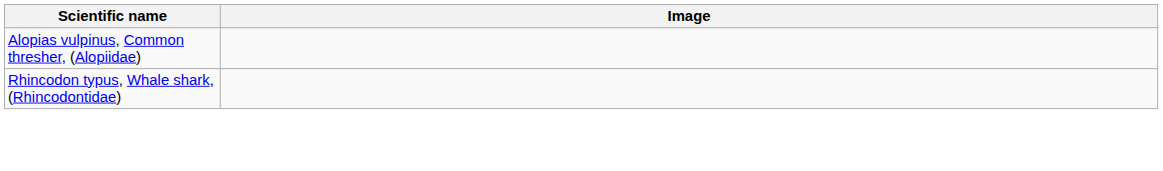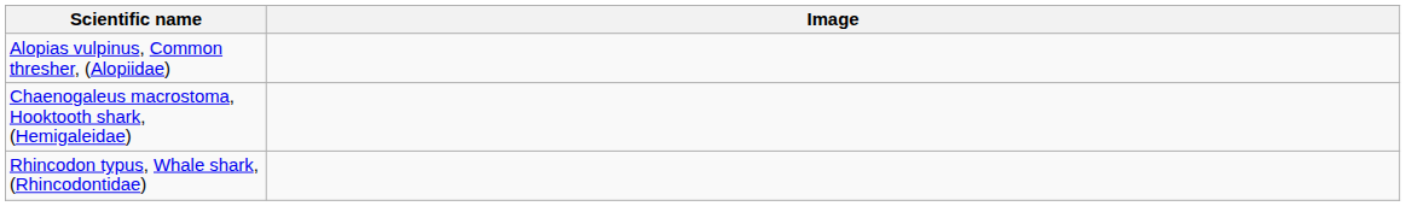 <table class="wikitable sortable plainrowheaders">
 <tr>
 <th scope="col" width="225">Scientific name</th>
 <th scope="col" class="unsortable" width="1000">Image</th>
 </tr>
 <tr>
 <td><a href='#'>Alopias vulpinus</a>, <a href='#'>Common thresher</a>, (<a href='#'>Alopiidae</a>)</td>
 <td></td>
 </tr>
 <tr>
+<td><a href='#'>Chaenogaleus macrostoma</a>, <a href='#'>Hooktooth shark</a>, (<a href='#'>Hemigaleidae</a>)</td>
+<td></td>
+</tr>
+<tr>
 <td><a href='#'>Rhincodon typus</a>, <a href='#'>Whale shark</a>, (<a href='#'>Rhincodontidae</a>)</td>
 <td></td>
 </tr>
 </table>
